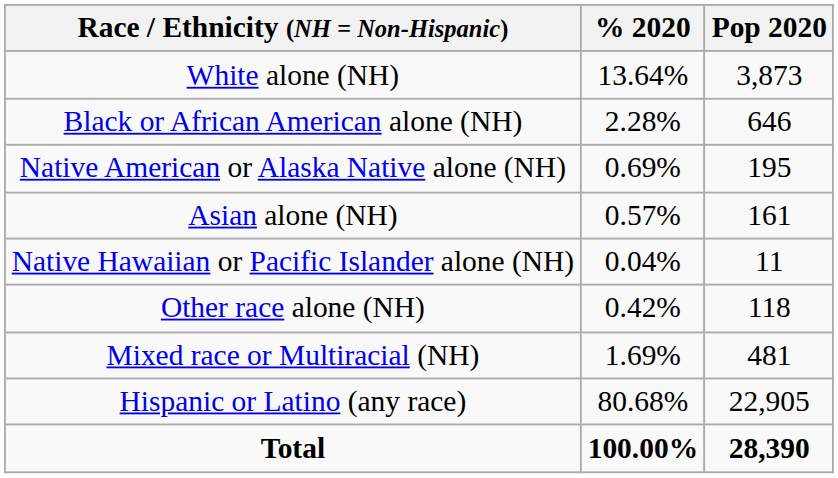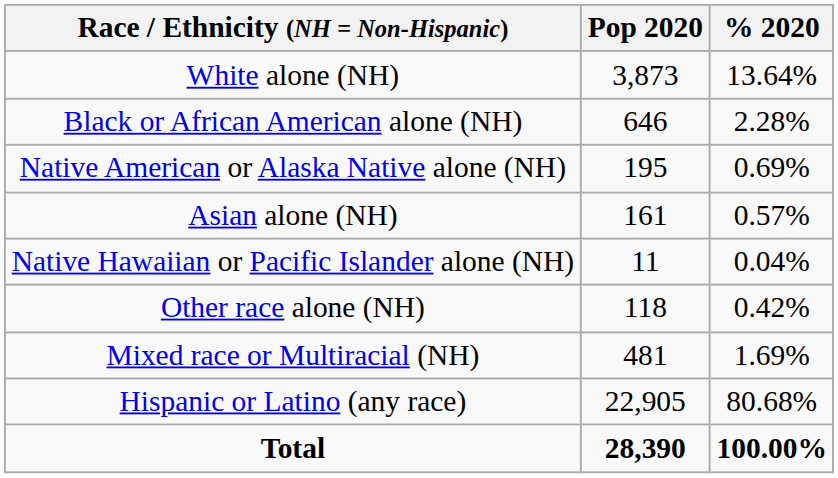 <table class="wikitable" style="text-align:center;">
 <tr>
 <th>Race / Ethnicity <small>(<em>NH = Non-Hispanic</em>)</small></th>
+<th>Pop 2020</th>
 <th>% 2020</th>
-<th>Pop 2020</th>
 </tr>
 <tr>
 <td><a href='#'>White</a> alone (NH)</td>
+<td>3,873</td>
 <td>13.64%</td>
-<td>3,873</td>
 </tr>
 <tr>
 <td><a href='#'>Black or African American</a> alone (NH)</td>
+<td>646</td>
 <td>2.28%</td>
-<td>646</td>
 </tr>
 <tr>
 <td><a href='#'>Native American</a> or <a href='#'>Alaska Native</a> alone (NH)</td>
+<td>195</td>
 <td>0.69%</td>
-<td>195</td>
 </tr>
 <tr>
 <td><a href='#'>Asian</a> alone (NH)</td>
+<td>161</td>
 <td>0.57%</td>
-<td>161</td>
 </tr>
 <tr>
 <td><a href='#'>Native Hawaiian</a> or <a href='#'>Pacific Islander</a> alone (NH)</td>
+<td>11</td>
 <td>0.04%</td>
-<td>11</td>
 </tr>
 <tr>
 <td><a href='#'>Other race</a> alone (NH)</td>
+<td>118</td>
 <td>0.42%</td>
-<td>118</td>
 </tr>
 <tr>
 <td><a href='#'>Mixed race or Multiracial</a> (NH)</td>
+<td>481</td>
 <td>1.69%</td>
-<td>481</td>
 </tr>
 <tr>
 <td><a href='#'>Hispanic or Latino</a> (any race)</td>
+<td>22,905</td>
 <td>80.68%</td>
-<td>22,905</td>
 </tr>
 <tr>
 <td><strong>Total</strong></td>
+<td><strong>28,390</strong></td>
 <td><strong>100.00%</strong></td>
-<td><strong>28,390</strong></td>
 </tr>
 </table>
